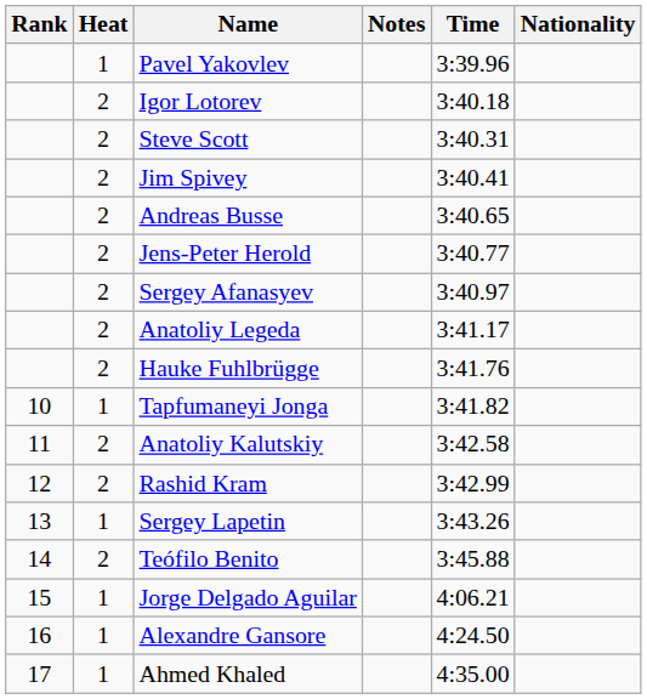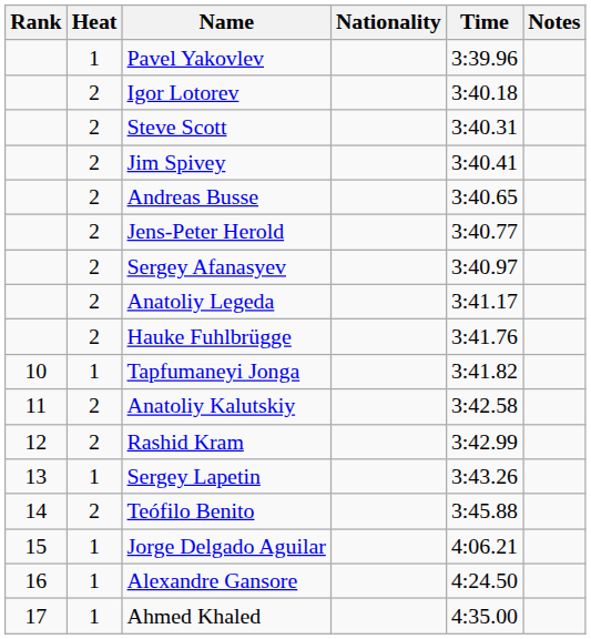 <table class="wikitable sortable" style="text-align:center">
 <tr>
 <th>Rank</th>
 <th>Heat</th>
 <th>Name</th>
+<th>Nationality</th>
+<th>Time</th>
 <th>Notes</th>
-<th>Time</th>
-<th>Nationality</th>
 </tr>
 <tr>
 <td></td>
 <td>1</td>
 <td align=left><a href='#'>Pavel Yakovlev</a></td>
+<td align=left></td>
+<td>3:39.96</td>
 <td></td>
-<td>3:39.96</td>
-<td align=left></td>
 </tr>
 <tr>
 <td></td>
 <td>2</td>
 <td align=left><a href='#'>Igor Lotorev</a></td>
+<td align=left></td>
+<td>3:40.18</td>
 <td></td>
-<td>3:40.18</td>
-<td align=left></td>
 </tr>
 <tr>
 <td></td>
 <td>2</td>
 <td align=left><a href='#'>Steve Scott</a></td>
+<td align=left></td>
+<td>3:40.31</td>
 <td></td>
-<td>3:40.31</td>
-<td align=left></td>
 </tr>
 <tr>
 <td></td>
 <td>2</td>
 <td align=left><a href='#'>Jim Spivey</a></td>
+<td align=left></td>
+<td>3:40.41</td>
 <td></td>
-<td>3:40.41</td>
-<td align=left></td>
 </tr>
 <tr>
 <td></td>
 <td>2</td>
 <td align=left><a href='#'>Andreas Busse</a></td>
+<td align=left></td>
+<td>3:40.65</td>
 <td></td>
-<td>3:40.65</td>
-<td align=left></td>
 </tr>
 <tr>
 <td></td>
 <td>2</td>
 <td align=left><a href='#'>Jens-Peter Herold</a></td>
+<td align=left></td>
+<td>3:40.77</td>
 <td></td>
-<td>3:40.77</td>
-<td align=left></td>
 </tr>
 <tr>
 <td></td>
 <td>2</td>
 <td align=left><a href='#'>Sergey Afanasyev</a></td>
+<td align=left></td>
+<td>3:40.97</td>
 <td></td>
-<td>3:40.97</td>
-<td align=left></td>
 </tr>
 <tr>
 <td></td>
 <td>2</td>
 <td align=left><a href='#'>Anatoliy Legeda</a></td>
+<td align=left></td>
+<td>3:41.17</td>
 <td></td>
-<td>3:41.17</td>
-<td align=left></td>
 </tr>
 <tr>
 <td></td>
 <td>2</td>
 <td align=left><a href='#'>Hauke Fuhlbrügge</a></td>
+<td align=left></td>
+<td>3:41.76</td>
 <td></td>
-<td>3:41.76</td>
-<td align=left></td>
 </tr>
 <tr>
 <td>10</td>
 <td>1</td>
 <td align=left><a href='#'>Tapfumaneyi Jonga</a></td>
+<td align=left></td>
+<td>3:41.82</td>
 <td></td>
-<td>3:41.82</td>
-<td align=left></td>
 </tr>
 <tr>
 <td>11</td>
 <td>2</td>
 <td align=left><a href='#'>Anatoliy Kalutskiy</a></td>
+<td align=left></td>
+<td>3:42.58</td>
 <td></td>
-<td>3:42.58</td>
-<td align=left></td>
 </tr>
 <tr>
 <td>12</td>
 <td>2</td>
 <td align=left><a href='#'>Rashid Kram</a></td>
+<td align=left></td>
+<td>3:42.99</td>
 <td></td>
-<td>3:42.99</td>
-<td align=left></td>
 </tr>
 <tr>
 <td>13</td>
 <td>1</td>
 <td align=left><a href='#'>Sergey Lapetin</a></td>
+<td align=left></td>
+<td>3:43.26</td>
 <td></td>
-<td>3:43.26</td>
-<td align=left></td>
 </tr>
 <tr>
 <td>14</td>
 <td>2</td>
 <td align=left><a href='#'>Teófilo Benito</a></td>
+<td align=left></td>
+<td>3:45.88</td>
 <td></td>
-<td>3:45.88</td>
-<td align=left></td>
 </tr>
 <tr>
 <td>15</td>
 <td>1</td>
 <td align=left><a href='#'>Jorge Delgado Aguilar</a></td>
+<td align=left></td>
+<td>4:06.21</td>
 <td></td>
-<td>4:06.21</td>
-<td align=left></td>
 </tr>
 <tr>
 <td>16</td>
 <td>1</td>
 <td align=left><a href='#'>Alexandre Gansore</a></td>
+<td align=left></td>
+<td>4:24.50</td>
 <td></td>
-<td>4:24.50</td>
-<td align=left></td>
 </tr>
 <tr>
 <td>17</td>
 <td>1</td>
 <td align=left>Ahmed Khaled</td>
+<td align=left></td>
+<td>4:35.00</td>
 <td></td>
-<td>4:35.00</td>
-<td align=left></td>
 </tr>
 </table>
